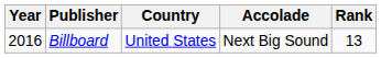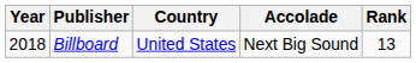 <table class="wikitable sortable">
 <tr>
 <th>Year</th>
 <th>Publisher</th>
 <th>Country</th>
 <th>Accolade</th>
 <th>Rank</th>
 </tr>
 <tr>
-<td>2016</td>
+<td>2018</td>
 <td><em><a href='#'>Billboard</a></em></td>
 <td><a href='#'>United States</a></td>
 <td>Next Big Sound</td>
 <td align="center">13</td>
 </tr>
 </table>
